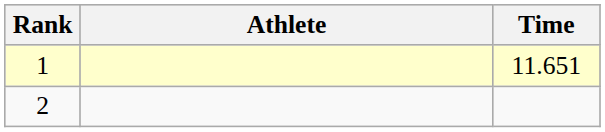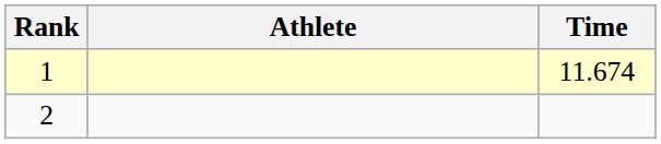 <table class=wikitable style="text-align:center">
 <tr>
 <th width=40>Rank</th>
 <th width=250>Athlete</th>
 <th width=60>Time</th>
 </tr>
 <tr bgcolor=ffffcc>
 <td>1</td>
 <td align=left></td>
-<td>11.651</td>
+<td>11.674</td>
 </tr>
 <tr>
 <td>2</td>
 <td align=left></td>
 <td></td>
 </tr>
 </table>
